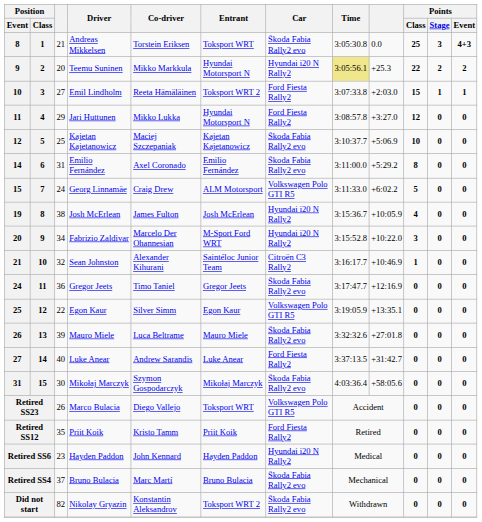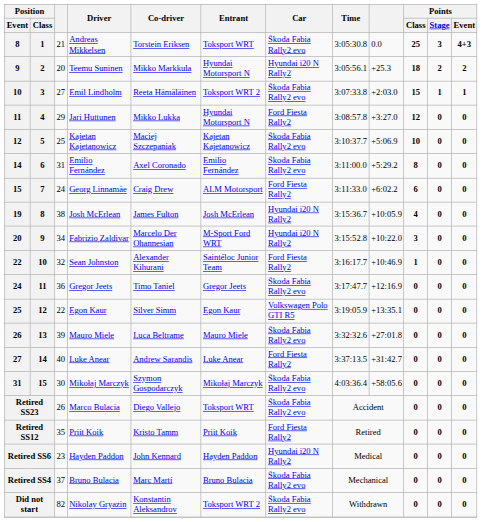 <table class="wikitable" width=85% style="font-size: 85%;">
 <tr>
 <th colspan="2">Position</th>
 <th rowspan="2"></th>
 <th rowspan="2">Driver</th>
 <th rowspan="2">Co-driver</th>
 <th rowspan="2">Entrant</th>
 <th rowspan="2">Car</th>
 <th rowspan="2">Time</th>
 <th rowspan="2"></th>
 <th colspan="3">Points</th>
 </tr>
 <tr>
 <th>Event</th>
 <th>Class</th>
 <th>Class</th>
 <th><a href='#'>Stage</a></th>
 <th>Event</th>
 </tr>
 <tr>
 <th>8</th>
 <th>1</th>
 <td align="center">21</td>
 <td><a href='#'>Andreas Mikkelsen</a></td>
 <td><a href='#'>Torstein Eriksen</a></td>
 <td><a href='#'>Toksport WRT</a></td>
 <td><a href='#'>Škoda Fabia Rally2 evo</a></td>
 <td>3:05:30.8</td>
 <td>0.0</td>
 <td align="center"><strong>25</strong></td>
 <td align="center"><strong>3</strong></td>
 <td align="center"><strong>4+3</strong></td>
 </tr>
 <tr>
 <th>9</th>
 <th>2</th>
 <td align="center">20</td>
 <td><a href='#'>Teemu Suninen</a></td>
 <td><a href='#'>Mikko Markkula</a></td>
 <td><a href='#'>Hyundai Motorsport N</a></td>
 <td><a href='#'>Hyundai i20 N Rally2</a></td>
-<td style="background: khaki;">3:05:56.1</td>
+<td>3:05:56.1</td>
 <td>+25.3</td>
-<td align="center"><strong>22</strong></td>
+<td align="center"><strong>18</strong></td>
 <td align="center"><strong>2</strong></td>
 <td align="center"><strong>2</strong></td>
 </tr>
 <tr>
 <th>10</th>
 <th>3</th>
 <td align="center">27</td>
 <td><a href='#'>Emil Lindholm</a></td>
 <td><a href='#'>Reeta Hämäläinen</a></td>
 <td><a href='#'>Toksport WRT 2</a></td>
-<td><a href='#'>Ford Fiesta Rally2</a></td>
+<td><a href='#'>Škoda Fabia Rally2 evo</a></td>
 <td>3:07:33.8</td>
 <td>+2:03.0</td>
 <td align="center"><strong>15</strong></td>
 <td align="center"><strong>1</strong></td>
 <td align="center"><strong>1</strong></td>
 </tr>
 <tr>
 <th>11</th>
 <th>4</th>
 <td align="center">29</td>
 <td><a href='#'>Jari Huttunen</a></td>
 <td><a href='#'>Mikko Lukka</a></td>
 <td><a href='#'>Hyundai Motorsport N</a></td>
 <td><a href='#'>Ford Fiesta Rally2</a></td>
 <td>3:08:57.8</td>
 <td>+3:27.0</td>
 <td align="center"><strong>12</strong></td>
 <td align="center"><strong>0</strong></td>
 <td align="center"><strong>0</strong></td>
 </tr>
 <tr>
 <th>12</th>
 <th>5</th>
 <td align="center">25</td>
 <td><a href='#'>Kajetan Kajetanowicz</a></td>
 <td><a href='#'>Maciej Szczepaniak</a></td>
 <td><a href='#'>Kajetan Kajetanowicz</a></td>
 <td><a href='#'>Škoda Fabia Rally2 evo</a></td>
 <td>3:10:37.7</td>
 <td>+5:06.9</td>
 <td align="center"><strong>10</strong></td>
 <td align="center"><strong>0</strong></td>
 <td align="center"><strong>0</strong></td>
 </tr>
 <tr>
 <th>14</th>
 <th>6</th>
 <td align="center">31</td>
 <td><a href='#'>Emilio Fernández</a></td>
 <td><a href='#'>Axel Coronado</a></td>
 <td><a href='#'>Emilio Fernández</a></td>
 <td><a href='#'>Škoda Fabia Rally2 evo</a></td>
 <td>3:11:00.0</td>
 <td>+5:29.2</td>
 <td align="center"><strong>8</strong></td>
 <td align="center"><strong>0</strong></td>
 <td align="center"><strong>0</strong></td>
 </tr>
 <tr>
 <th>15</th>
 <th>7</th>
 <td align="center">24</td>
 <td><a href='#'>Georg Linnamäe</a></td>
 <td><a href='#'>Craig Drew</a></td>
 <td><a href='#'>ALM Motorsport</a></td>
-<td><a href='#'>Volkswagen Polo GTI R5</a></td>
+<td><a href='#'>Ford Fiesta Rally2</a></td>
 <td>3:11:33.0</td>
 <td>+6:02.2</td>
-<td align="center"><strong>5</strong></td>
+<td align="center"><strong>6</strong></td>
 <td align="center"><strong>0</strong></td>
 <td align="center"><strong>0</strong></td>
 </tr>
 <tr>
 <th>19</th>
 <th>8</th>
 <td align="center">38</td>
 <td><a href='#'>Josh McErlean</a></td>
 <td><a href='#'>James Fulton</a></td>
 <td><a href='#'>Josh McErlean</a></td>
 <td><a href='#'>Hyundai i20 N Rally2</a></td>
 <td>3:15:36.7</td>
 <td>+10:05.9</td>
 <td align="center"><strong>4</strong></td>
 <td align="center"><strong>0</strong></td>
 <td align="center"><strong>0</strong></td>
 </tr>
 <tr>
 <th>20</th>
 <th>9</th>
 <td align="center">34</td>
 <td><a href='#'>Fabrizio Zaldivar</a></td>
 <td><a href='#'>Marcelo Der Ohannesian</a></td>
 <td><a href='#'>M-Sport Ford WRT</a></td>
 <td><a href='#'>Hyundai i20 N Rally2</a></td>
 <td>3:15:52.8</td>
 <td>+10:22.0</td>
 <td align="center"><strong>3</strong></td>
 <td align="center"><strong>0</strong></td>
 <td align="center"><strong>0</strong></td>
 </tr>
 <tr>
-<th>21</th>
+<th>22</th>
 <th>10</th>
 <td align="center">32</td>
 <td><a href='#'>Sean Johnston</a></td>
 <td><a href='#'>Alexander Kihurani</a></td>
 <td><a href='#'>Saintéloc Junior Team</a></td>
-<td><a href='#'>Citroën C3 Rally2</a></td>
+<td><a href='#'>Ford Fiesta Rally2</a></td>
 <td>3:16:17.7</td>
 <td>+10:46.9</td>
 <td align="center"><strong>1</strong></td>
 <td align="center"><strong>0</strong></td>
 <td align="center"><strong>0</strong></td>
 </tr>
 <tr>
 <th>24</th>
 <th>11</th>
 <td align="center">36</td>
 <td><a href='#'>Gregor Jeets</a></td>
 <td><a href='#'>Timo Taniel</a></td>
 <td><a href='#'>Gregor Jeets</a></td>
 <td><a href='#'>Škoda Fabia Rally2 evo</a></td>
 <td>3:17:47.7</td>
 <td>+12:16.9</td>
 <td align="center"><strong>0</strong></td>
 <td align="center"><strong>0</strong></td>
 <td align="center"><strong>0</strong></td>
 </tr>
 <tr>
 <th>25</th>
 <th>12</th>
 <td align="center">22</td>
 <td><a href='#'>Egon Kaur</a></td>
 <td><a href='#'>Silver Simm</a></td>
 <td><a href='#'>Egon Kaur</a></td>
 <td><a href='#'>Volkswagen Polo GTI R5</a></td>
 <td>3:19:05.9</td>
 <td>+13:35.1</td>
 <td align="center"><strong>0</strong></td>
 <td align="center"><strong>0</strong></td>
 <td align="center"><strong>0</strong></td>
 </tr>
 <tr>
 <th>26</th>
 <th>13</th>
 <td align="center">39</td>
 <td><a href='#'>Mauro Miele</a></td>
 <td><a href='#'>Luca Beltrame</a></td>
 <td><a href='#'>Mauro Miele</a></td>
 <td><a href='#'>Škoda Fabia Rally2 evo</a></td>
 <td>3:32:32.6</td>
 <td>+27:01.8</td>
 <td align="center"><strong>0</strong></td>
 <td align="center"><strong>0</strong></td>
 <td align="center"><strong>0</strong></td>
 </tr>
 <tr>
 <th>27</th>
 <th>14</th>
 <td align="center">40</td>
 <td><a href='#'>Luke Anear</a></td>
 <td><a href='#'>Andrew Sarandis</a></td>
 <td><a href='#'>Luke Anear</a></td>
 <td><a href='#'>Ford Fiesta Rally2</a></td>
 <td>3:37:13.5</td>
 <td>+31:42.7</td>
 <td align="center"><strong>0</strong></td>
 <td align="center"><strong>0</strong></td>
 <td align="center"><strong>0</strong></td>
 </tr>
 <tr>
 <th>31</th>
 <th>15</th>
 <td align="center">30</td>
 <td><a href='#'>Mikołaj Marczyk</a></td>
 <td><a href='#'>Szymon Gospodarczyk</a></td>
 <td><a href='#'>Mikołaj Marczyk</a></td>
 <td><a href='#'>Škoda Fabia Rally2 evo</a></td>
 <td>4:03:36.4</td>
 <td>+58:05.6</td>
 <td align="center"><strong>0</strong></td>
 <td align="center"><strong>0</strong></td>
 <td align="center"><strong>0</strong></td>
 </tr>
 <tr>
 <th colspan="2">Retired SS23</th>
 <td align="center">26</td>
 <td><a href='#'>Marco Bulacia</a></td>
 <td><a href='#'>Diego Vallejo</a></td>
 <td><a href='#'>Toksport WRT</a></td>
-<td><a href='#'>Volkswagen Polo GTI R5</a></td>
+<td><a href='#'>Škoda Fabia Rally2 evo</a></td>
 <td colspan="2" align="center">Accident</td>
 <td align="center"><strong>0</strong></td>
 <td align="center"><strong>0</strong></td>
 <td align="center"><strong>0</strong></td>
 </tr>
 <tr>
 <th colspan="2">Retired SS12</th>
 <td align="center">35</td>
 <td><a href='#'>Priit Koik</a></td>
 <td><a href='#'>Kristo Tamm</a></td>
 <td><a href='#'>Priit Koik</a></td>
 <td><a href='#'>Ford Fiesta Rally2</a></td>
 <td align="center" colspan="2">Retired</td>
 <td align="center"><strong>0</strong></td>
 <td align="center"><strong>0</strong></td>
 <td align="center"><strong>0</strong></td>
 </tr>
 <tr>
 <th colspan="2">Retired SS6</th>
 <td align="center">23</td>
 <td><a href='#'>Hayden Paddon</a></td>
 <td><a href='#'>John Kennard</a></td>
 <td><a href='#'>Hayden Paddon</a></td>
 <td><a href='#'>Hyundai i20 N Rally2</a></td>
 <td align="center" colspan="2">Medical</td>
 <td align="center"><strong>0</strong></td>
 <td align="center"><strong>0</strong></td>
 <td align="center"><strong>0</strong></td>
 </tr>
 <tr>
 <th colspan="2">Retired SS4</th>
 <td align="center">37</td>
 <td><a href='#'>Bruno Bulacia</a></td>
 <td><a href='#'>Marc Martí</a></td>
 <td><a href='#'>Bruno Bulacia</a></td>
 <td><a href='#'>Škoda Fabia Rally2 evo</a></td>
 <td align="center" colspan="2">Mechanical</td>
 <td align="center"><strong>0</strong></td>
 <td align="center"><strong>0</strong></td>
 <td align="center"><strong>0</strong></td>
 </tr>
 <tr>
 <th colspan="2">Did not start</th>
 <td align="center">82</td>
 <td><a href='#'>Nikolay Gryazin</a></td>
 <td><a href='#'>Konstantin Aleksandrov</a></td>
 <td><a href='#'>Toksport WRT 2</a></td>
 <td><a href='#'>Škoda Fabia Rally2 evo</a></td>
 <td align="center" colspan="2">Withdrawn</td>
 <td align="center"><strong>0</strong></td>
 <td align="center"><strong>0</strong></td>
 <td align="center"><strong>0</strong></td>
 </tr>
 <tr>
 </tr>
 </table>
